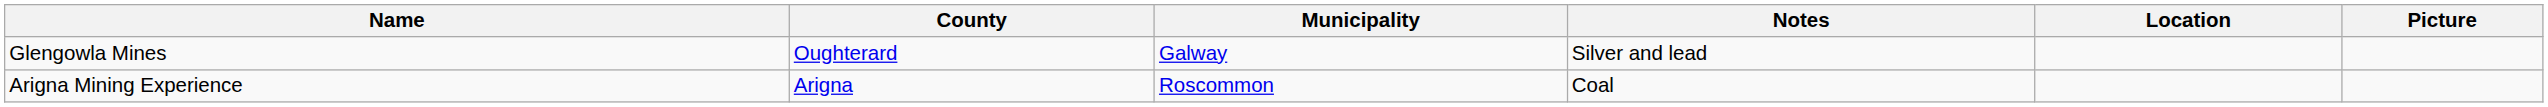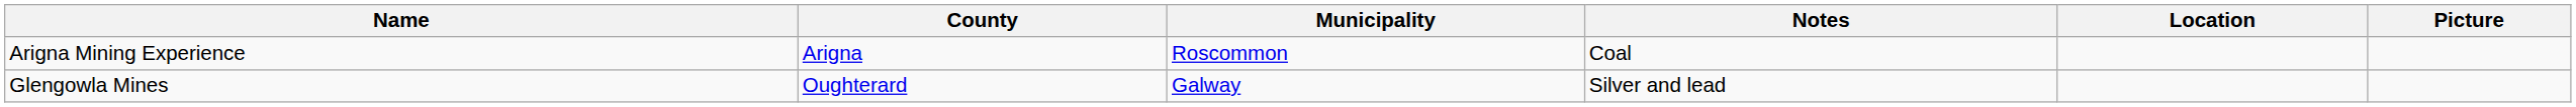 <table class="wikitable sortable" style="width:100%">
 <tr>
 <th>Name</th>
 <th>County</th>
 <th>Municipality</th>
 <th class="unsortable">Notes</th>
 <th class="unsortable">Location</th>
 <th class="unsortable" style="width:150px">Picture</th>
 </tr>
 <tr>
+<td>Arigna Mining Experience</td>
+<td><a href='#'>Arigna</a></td>
+<td><a href='#'>Roscommon</a></td>
+<td>Coal</td>
+<td></td>
+<td></td>
+</tr>
+<tr>
 <td>Glengowla Mines</td>
 <td><a href='#'>Oughterard</a></td>
 <td><a href='#'>Galway</a></td>
 <td>Silver and lead</td>
 <td></td>
 <td></td>
 </tr>
-<tr>
-<td>Arigna Mining Experience</td>
-<td><a href='#'>Arigna</a></td>
-<td><a href='#'>Roscommon</a></td>
-<td>Coal</td>
-<td></td>
-<td></td>
-</tr>
 </table>
